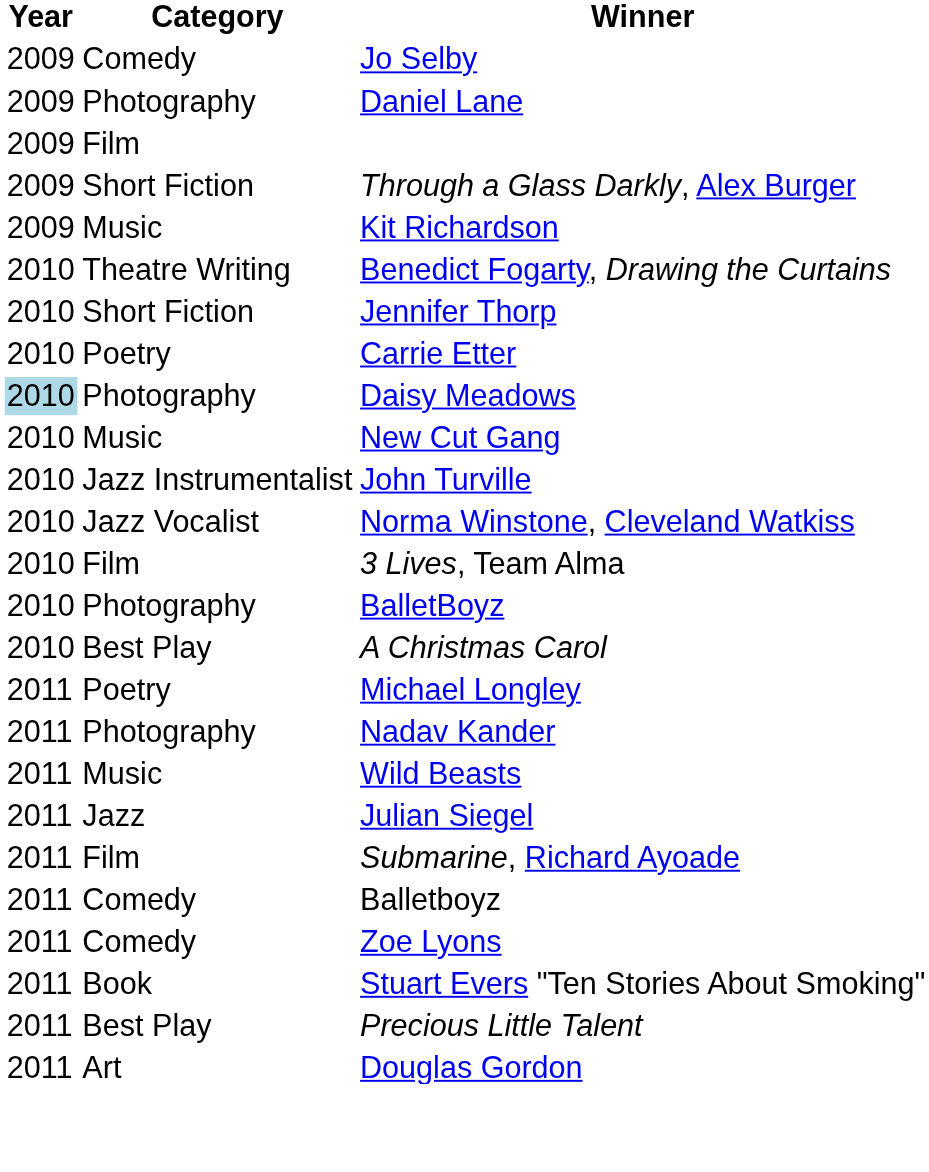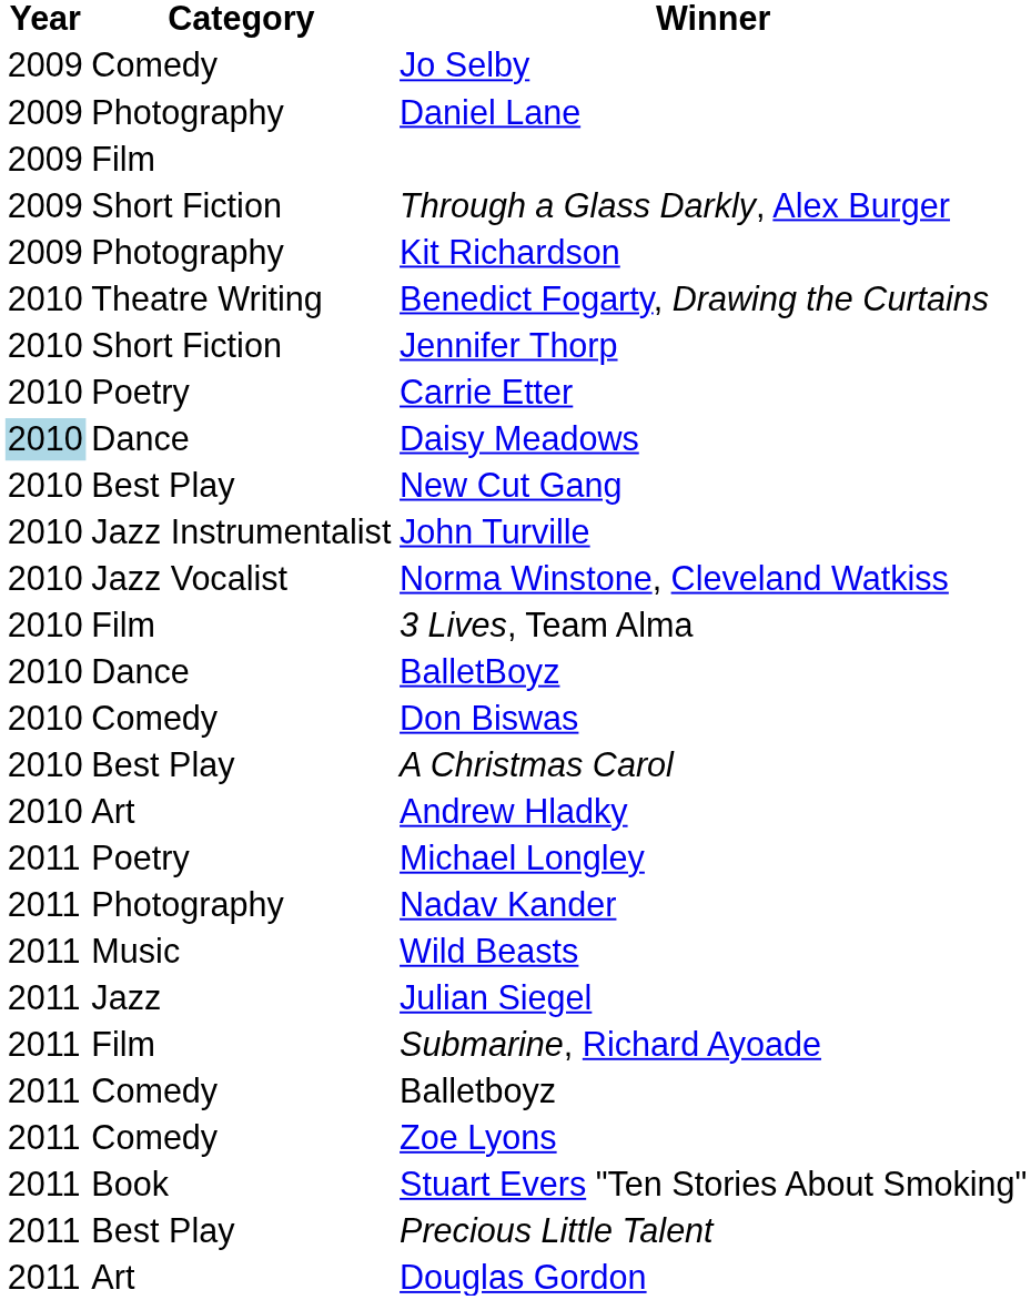 <table class="sortable">
 <tr>
 <th>Year</th>
 <th>Category</th>
 <th>Winner</th>
 </tr>
 <tr>
 <td>2009</td>
 <td>Comedy</td>
 <td><a href='#'>Jo Selby</a></td>
 <td></td>
 </tr>
 <tr>
 <td>2009</td>
 <td>Photography</td>
 <td><a href='#'>Daniel Lane</a></td>
 <td></td>
 </tr>
 <tr>
 <td>2009</td>
 <td>Film</td>
 <td></td>
 <td></td>
 </tr>
 <tr>
 <td>2009</td>
 <td>Short Fiction</td>
 <td><em>Through a Glass Darkly</em>, <a href='#'>Alex Burger</a></td>
 <td></td>
 </tr>
 <tr>
 <td>2009</td>
-<td>Music</td>
+<td>Photography</td>
 <td><a href='#'>Kit Richardson</a></td>
 <td></td>
 </tr>
 <tr>
 <td>2010</td>
 <td>Theatre Writing</td>
 <td><a href='#'>Benedict Fogarty</a>, <em>Drawing the Curtains</em></td>
 <td></td>
 </tr>
 <tr>
 <td>2010</td>
 <td>Short Fiction</td>
 <td><a href='#'>Jennifer Thorp</a></td>
 <td></td>
 </tr>
 <tr>
 <td>2010</td>
 <td>Poetry</td>
 <td><a href='#'>Carrie Etter</a></td>
 <td></td>
 </tr>
 <tr>
 <td style="background: lightblue;">2010</td>
-<td>Photography</td>
+<td>Dance</td>
 <td><a href='#'>Daisy Meadows</a></td>
 <td></td>
 </tr>
 <tr>
 <td>2010</td>
-<td>Music</td>
+<td>Best Play</td>
 <td><a href='#'>New Cut Gang</a></td>
 <td></td>
 </tr>
 <tr>
 <td>2010</td>
 <td>Jazz Instrumentalist</td>
 <td><a href='#'>John Turville</a></td>
 <td></td>
 </tr>
 <tr>
 <td>2010</td>
 <td>Jazz Vocalist</td>
 <td><a href='#'>Norma Winstone</a>, <a href='#'>Cleveland Watkiss</a></td>
 <td></td>
 </tr>
 <tr>
 <td>2010</td>
 <td>Film</td>
 <td><em>3 Lives</em>, Team Alma</td>
 <td></td>
 </tr>
 <tr>
 <td>2010</td>
-<td>Photography</td>
+<td>Dance</td>
 <td><a href='#'>BalletBoyz</a></td>
+<td></td>
+</tr>
+<tr>
+<td>2010</td>
+<td>Comedy</td>
+<td><a href='#'>Don Biswas</a></td>
 <td></td>
 </tr>
 <tr>
 <td>2010</td>
 <td>Best Play</td>
 <td><em>A Christmas Carol</em></td>
+<td></td>
+</tr>
+<tr>
+<td>2010</td>
+<td>Art</td>
+<td><a href='#'>Andrew Hladky</a></td>
 <td></td>
 </tr>
 <tr>
 <td>2011</td>
 <td>Poetry</td>
 <td><a href='#'>Michael Longley</a></td>
 <td></td>
 </tr>
 <tr>
 <td>2011</td>
 <td>Photography</td>
 <td><a href='#'>Nadav Kander</a></td>
 <td></td>
 </tr>
 <tr>
 <td>2011</td>
 <td>Music</td>
 <td><a href='#'>Wild Beasts</a></td>
 <td></td>
 </tr>
 <tr>
 <td>2011</td>
 <td>Jazz</td>
 <td><a href='#'>Julian Siegel</a></td>
 <td></td>
 </tr>
 <tr>
 <td>2011</td>
 <td>Film</td>
 <td><em>Submarine</em>, <a href='#'>Richard Ayoade</a></td>
 <td></td>
 </tr>
 <tr>
 <td>2011</td>
 <td>Comedy</td>
 <td>Balletboyz</td>
 <td></td>
 </tr>
 <tr>
 <td>2011</td>
 <td>Comedy</td>
 <td><a href='#'>Zoe Lyons</a></td>
 <td></td>
 </tr>
 <tr>
 <td>2011</td>
 <td>Book</td>
 <td><a href='#'>Stuart Evers</a> "Ten Stories About Smoking"</td>
 <td></td>
 </tr>
 <tr>
 <td>2011</td>
 <td>Best Play</td>
 <td><em> Precious Little Talent</em></td>
 <td></td>
 </tr>
 <tr>
 <td>2011</td>
 <td>Art</td>
 <td><a href='#'>Douglas Gordon</a></td>
 <td></td>
 </tr>
 </table>
